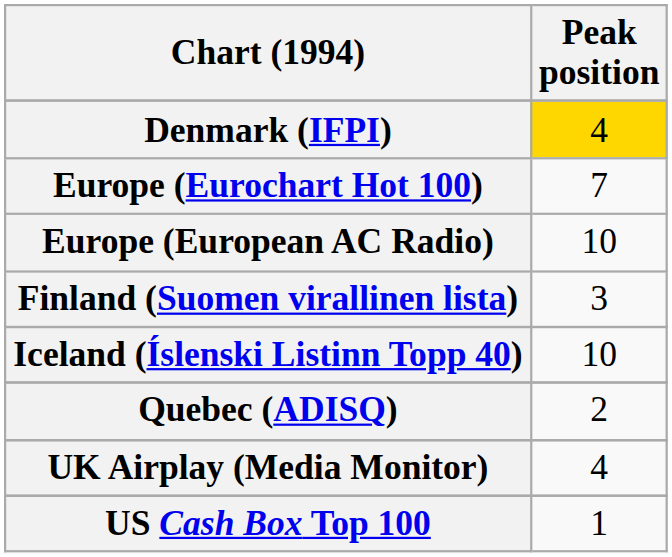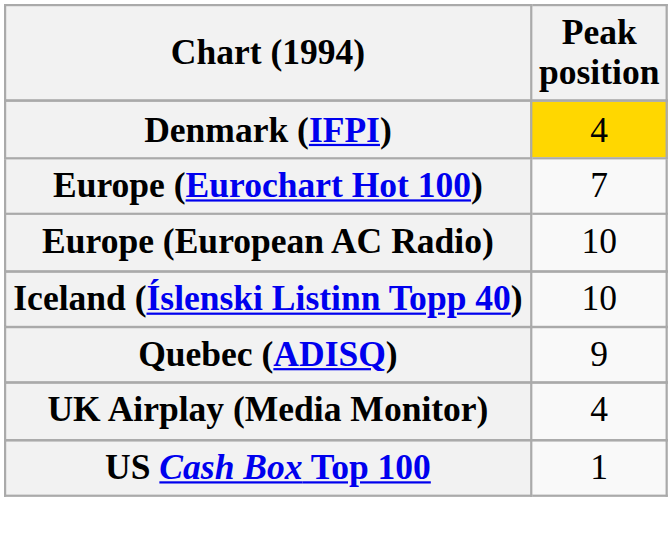 <table class="wikitable sortable plainrowheaders" style="text-align:center">
 <tr>
 <th scope="col">Chart (1994)</th>
 <th scope="col">Peak<br>position</th>
 </tr>
 <tr>
 </tr>
 <tr>
 </tr>
 <tr>
 </tr>
 <tr>
 </tr>
 <tr>
 </tr>
 <tr>
 </tr>
 <tr>
 <th scope="row">Denmark (<a href='#'>IFPI</a>)</th>
 <td style="background: gold;">4</td>
 </tr>
 <tr>
 <th scope="row">Europe (<a href='#'>Eurochart Hot 100</a>)</th>
 <td>7</td>
 </tr>
 <tr>
 <th scope="row">Europe (European AC Radio)</th>
 <td>10</td>
 </tr>
 <tr>
-<th scope="row">Finland (<a href='#'>Suomen virallinen lista</a>)</th>
-<td>3</td>
-</tr>
-<tr>
 </tr>
 <tr>
 </tr>
 <tr>
 <th scope="row">Iceland (<a href='#'>Íslenski Listinn Topp 40</a>)</th>
 <td>10</td>
 </tr>
 <tr>
 </tr>
 <tr>
 </tr>
 <tr>
 </tr>
 <tr>
 </tr>
 <tr>
 <th scope="row">Quebec (<a href='#'>ADISQ</a>)</th>
-<td>2</td>
+<td>9</td>
 </tr>
 <tr>
 </tr>
 <tr>
 </tr>
 <tr>
 </tr>
 <tr>
 </tr>
 <tr>
 <th scope="row">UK Airplay (Media Monitor)</th>
 <td>4</td>
 </tr>
 <tr>
 </tr>
 <tr>
 </tr>
 <tr>
 </tr>
 <tr>
 </tr>
 <tr>
 <th scope="row">US <a href='#'><em>Cash Box</em> Top 100</a></th>
 <td>1</td>
 </tr>
 </table>
